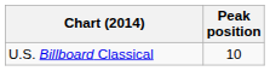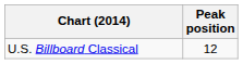 <table class="wikitable sortable">
 <tr>
 <th style="text-align:center; width:220px;">Chart (2014)</th>
 <th style="text-align:center;">Peak<br>position</th>
 </tr>
 <tr>
 <td>U.S. <a href='#'><em>Billboard</em> Classical</a></td>
-<td style="text-align:center;">10</td>
+<td style="text-align:center;">12</td>
 </tr>
 </table>
